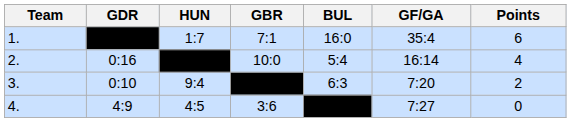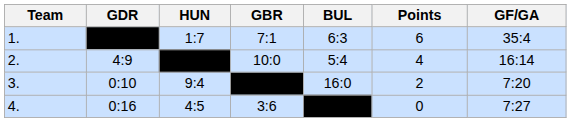 <table class="wikitable" bgcolor="#EFEFFF" width="50%">
 <tr bgcolor="#BCD2EE">
 <th>Team</th>
 <th>GDR</th>
 <th>HUN</th>
 <th>GBR</th>
 <th>BUL</th>
+<th>Points</th>
 <th>GF/GA</th>
-<th>Points</th>
 </tr>
 <tr bgcolor="#CAE1FF" align="center">
 <td align="left">1. </td>
 <td style="background:#000000;"></td>
 <td>1:7</td>
 <td>7:1</td>
-<td>16:0</td>
+<td>6:3</td>
+<td>6</td>
 <td>35:4</td>
-<td>6</td>
 </tr>
 <tr bgcolor="#CAE1FF" align="center">
 <td align="left">2. </td>
-<td>0:16</td>
+<td>4:9</td>
 <td style="background:#000000;"></td>
 <td>10:0</td>
 <td>5:4</td>
+<td>4</td>
 <td>16:14</td>
-<td>4</td>
 </tr>
 <tr bgcolor="#CAE1FF" align="center">
 <td align="left">3. </td>
 <td>0:10</td>
 <td>9:4</td>
 <td style="background:#000000;"></td>
-<td>6:3</td>
+<td>16:0</td>
+<td>2</td>
 <td>7:20</td>
-<td>2</td>
 </tr>
 <tr bgcolor="#CAE1FF" align="center">
 <td align="left">4. </td>
-<td>4:9</td>
+<td>0:16</td>
 <td>4:5</td>
 <td>3:6</td>
 <td style="background:#000000;"></td>
+<td>0</td>
 <td>7:27</td>
-<td>0</td>
 </tr>
 </table>
